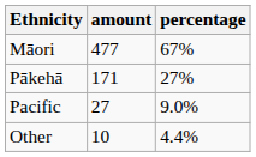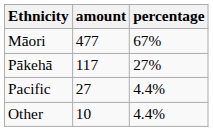 <table class="wikitable sortable">
 <tr>
 <th>Ethnicity</th>
 <th>amount</th>
 <th>percentage</th>
 </tr>
 <tr>
 <td>Māori</td>
 <td>477</td>
 <td>67%</td>
 </tr>
 <tr>
 <td>Pākehā</td>
-<td>171</td>
+<td>117</td>
 <td>27%</td>
 </tr>
 <tr>
 <td>Pacific</td>
 <td>27</td>
-<td>9.0%</td>
+<td>4.4%</td>
 </tr>
 <tr>
 <td>Other</td>
 <td>10</td>
 <td>4.4%</td>
 </tr>
 </table>
